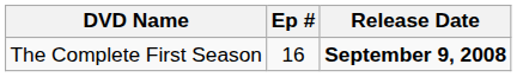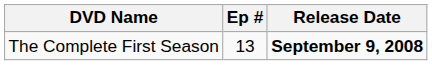 <table class="wikitable">
 <tr>
 <th>DVD Name</th>
 <th>Ep #</th>
 <th>Release Date</th>
 </tr>
 <tr>
 <td>The Complete First Season</td>
-<td align="center">16</td>
+<td align="center">13</td>
 <td><strong>September 9, 2008</strong></td>
 </tr>
 </table>
